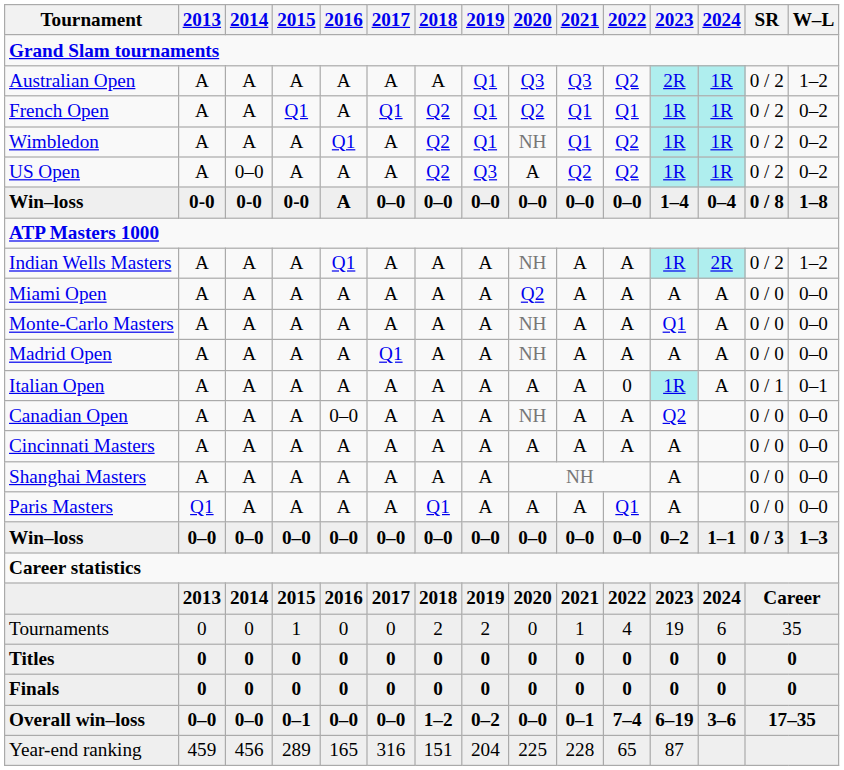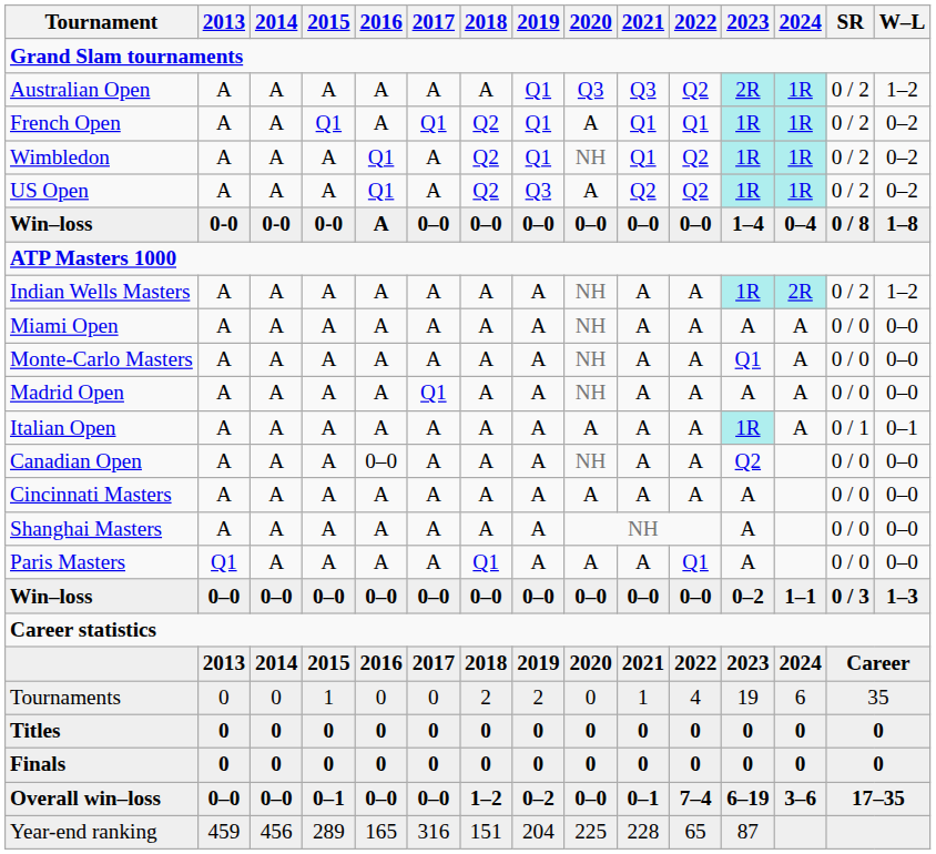 <table class=wikitable style=text-align:center;>
 <tr>
 <th>Tournament</th>
 <th><a href='#'>2013</a></th>
 <th><a href='#'>2014</a></th>
 <th><a href='#'>2015</a></th>
 <th><a href='#'>2016</a></th>
 <th><a href='#'>2017</a></th>
 <th><a href='#'>2018</a></th>
 <th><a href='#'>2019</a></th>
 <th><a href='#'>2020</a></th>
 <th><a href='#'>2021</a></th>
 <th><a href='#'>2022</a></th>
 <th><a href='#'>2023</a></th>
 <th><a href='#'>2024</a></th>
 <th>SR</th>
 <th>W–L</th>
 </tr>
 <tr>
 <td colspan="15" align="left"><strong><a href='#'>Grand Slam tournaments</a></strong></td>
 </tr>
 <tr>
 <td align=left><a href='#'>Australian Open</a></td>
 <td>A</td>
 <td>A</td>
 <td>A</td>
 <td>A</td>
 <td>A</td>
 <td>A</td>
 <td><a href='#'>Q1</a></td>
 <td><a href='#'>Q3</a></td>
 <td><a href='#'>Q3</a></td>
 <td><a href='#'>Q2</a></td>
 <td bgcolor=afeeee><a href='#'>2R</a></td>
 <td bgcolor=afeeee><a href='#'>1R</a></td>
 <td>0 / 2</td>
 <td>1–2</td>
 </tr>
 <tr>
 <td align=left><a href='#'>French Open</a></td>
 <td>A</td>
 <td>A</td>
 <td><a href='#'>Q1</a></td>
 <td>A</td>
 <td><a href='#'>Q1</a></td>
 <td><a href='#'>Q2</a></td>
 <td><a href='#'>Q1</a></td>
-<td><a href='#'>Q2</a></td>
+<td>A</td>
 <td><a href='#'>Q1</a></td>
 <td><a href='#'>Q1</a></td>
 <td bgcolor=afeeee><a href='#'>1R</a></td>
 <td bgcolor=afeeee><a href='#'>1R</a></td>
 <td>0 / 2</td>
 <td>0–2</td>
 </tr>
 <tr>
 <td align=left><a href='#'>Wimbledon</a></td>
 <td>A</td>
 <td>A</td>
 <td>A</td>
 <td><a href='#'>Q1</a></td>
 <td>A</td>
 <td><a href='#'>Q2</a></td>
 <td><a href='#'>Q1</a></td>
 <td style=color:#767676>NH</td>
 <td><a href='#'>Q1</a></td>
 <td><a href='#'>Q2</a></td>
 <td bgcolor=afeeee><a href='#'>1R</a></td>
 <td bgcolor=afeeee><a href='#'>1R</a></td>
 <td>0 / 2</td>
 <td>0–2</td>
 </tr>
 <tr>
 <td align=left><a href='#'>US Open</a></td>
 <td>A</td>
-<td>0–0</td>
 <td>A</td>
 <td>A</td>
+<td><a href='#'>Q1</a></td>
 <td>A</td>
 <td><a href='#'>Q2</a></td>
 <td><a href='#'>Q3</a></td>
 <td>A</td>
 <td><a href='#'>Q2</a></td>
 <td><a href='#'>Q2</a></td>
 <td bgcolor=afeeee><a href='#'>1R</a></td>
 <td bgcolor=afeeee><a href='#'>1R</a></td>
 <td>0 / 2</td>
 <td>0–2</td>
 </tr>
 <tr style=font-weight:bold;background:#efefef>
 <td style=text-align:left>Win–loss</td>
 <td>0-0</td>
 <td>0-0</td>
 <td>0-0</td>
 <td>A</td>
 <td>0–0</td>
 <td>0–0</td>
 <td>0–0</td>
 <td>0–0</td>
 <td>0–0</td>
 <td>0–0</td>
 <td>1–4</td>
 <td>0–4</td>
 <td>0 / 8</td>
 <td>1–8</td>
 </tr>
 <tr>
 <td colspan=15 align="left"><strong><a href='#'>ATP Masters 1000</a></strong></td>
 </tr>
 <tr>
 <td align=left><a href='#'>Indian Wells Masters</a></td>
 <td>A</td>
 <td>A</td>
 <td>A</td>
-<td><a href='#'>Q1</a></td>
+<td>A</td>
 <td>A</td>
 <td>A</td>
 <td>A</td>
 <td style=color:#767676>NH</td>
 <td>A</td>
 <td>A</td>
 <td bgcolor=afeeee><a href='#'>1R</a></td>
 <td bgcolor=afeeee><a href='#'>2R</a></td>
 <td>0 / 2</td>
 <td>1–2</td>
 </tr>
 <tr>
 <td align=left><a href='#'>Miami Open</a></td>
 <td>A</td>
 <td>A</td>
 <td>A</td>
 <td>A</td>
 <td>A</td>
 <td>A</td>
 <td>A</td>
-<td><a href='#'>Q2</a></td>
+<td style=color:#767676>NH</td>
 <td>A</td>
 <td>A</td>
 <td>A</td>
 <td>A</td>
 <td>0 / 0</td>
 <td>0–0</td>
 </tr>
 <tr>
 <td align=left><a href='#'>Monte-Carlo Masters</a></td>
 <td>A</td>
 <td>A</td>
 <td>A</td>
 <td>A</td>
 <td>A</td>
 <td>A</td>
 <td>A</td>
 <td style=color:#767676>NH</td>
 <td>A</td>
 <td>A</td>
 <td><a href='#'>Q1</a></td>
 <td>A</td>
 <td>0 / 0</td>
 <td>0–0</td>
 </tr>
 <tr>
 <td align=left><a href='#'>Madrid Open</a></td>
 <td>A</td>
 <td>A</td>
 <td>A</td>
 <td>A</td>
 <td><a href='#'>Q1</a></td>
 <td>A</td>
 <td>A</td>
 <td style=color:#767676>NH</td>
 <td>A</td>
 <td>A</td>
 <td>A</td>
 <td>A</td>
 <td>0 / 0</td>
 <td>0–0</td>
 </tr>
 <tr>
 <td align=left><a href='#'>Italian Open</a></td>
 <td>A</td>
 <td>A</td>
 <td>A</td>
 <td>A</td>
 <td>A</td>
 <td>A</td>
 <td>A</td>
 <td>A</td>
 <td>A</td>
-<td>0</td>
+<td>A</td>
 <td bgcolor=afeeee><a href='#'>1R</a></td>
 <td>A</td>
 <td>0 / 1</td>
 <td>0–1</td>
 </tr>
 <tr>
 <td align=left><a href='#'>Canadian Open</a></td>
 <td>A</td>
 <td>A</td>
 <td>A</td>
 <td>0–0</td>
 <td>A</td>
 <td>A</td>
 <td>A</td>
 <td style=color:#767676>NH</td>
 <td>A</td>
 <td>A</td>
 <td><a href='#'>Q2</a></td>
 <td></td>
 <td>0 / 0</td>
 <td>0–0</td>
 </tr>
 <tr>
 <td align=left><a href='#'>Cincinnati Masters</a></td>
 <td>A</td>
 <td>A</td>
 <td>A</td>
 <td>A</td>
 <td>A</td>
 <td>A</td>
 <td>A</td>
 <td>A</td>
 <td>A</td>
 <td>A</td>
 <td>A</td>
 <td></td>
 <td>0 / 0</td>
 <td>0–0</td>
 </tr>
 <tr>
 <td align=left><a href='#'>Shanghai Masters</a></td>
 <td>A</td>
 <td>A</td>
 <td>A</td>
 <td>A</td>
 <td>A</td>
 <td>A</td>
 <td>A</td>
 <td colspan="3" style="color:#767676">NH</td>
 <td>A</td>
 <td></td>
 <td>0 / 0</td>
 <td>0–0</td>
 </tr>
 <tr>
 <td align=left><a href='#'>Paris Masters</a></td>
 <td><a href='#'>Q1</a></td>
 <td>A</td>
 <td>A</td>
 <td>A</td>
 <td>A</td>
 <td><a href='#'>Q1</a></td>
 <td>A</td>
 <td>A</td>
 <td>A</td>
 <td><a href='#'>Q1</a></td>
 <td>A</td>
 <td></td>
 <td>0 / 0</td>
 <td>0–0</td>
 </tr>
 <tr style=font-weight:bold;background:#efefef>
 <td style=text-align:left>Win–loss</td>
 <td>0–0</td>
 <td>0–0</td>
 <td>0–0</td>
 <td>0–0</td>
 <td>0–0</td>
 <td>0–0</td>
 <td>0–0</td>
 <td>0–0</td>
 <td>0–0</td>
 <td>0–0</td>
 <td>0–2</td>
 <td>1–1</td>
 <td>0 / 3</td>
 <td>1–3</td>
 </tr>
 <tr>
 <td colspan="15" align="left"><strong>Career statistics</strong></td>
 </tr>
 <tr style=font-weight:bold;background:#efefef>
 <td></td>
 <td>2013</td>
 <td>2014</td>
 <td>2015</td>
 <td>2016</td>
 <td>2017</td>
 <td>2018</td>
 <td>2019</td>
 <td>2020</td>
 <td>2021</td>
 <td>2022</td>
 <td>2023</td>
 <td>2024</td>
 <td colspan="2">Career</td>
 </tr>
 <tr bgcolor=efefef>
 <td align=left>Tournaments</td>
 <td>0</td>
 <td>0</td>
 <td>1</td>
 <td>0</td>
 <td>0</td>
 <td>2</td>
 <td>2</td>
 <td>0</td>
 <td>1</td>
 <td>4</td>
 <td>19</td>
 <td>6</td>
 <td colspan="2">35</td>
 </tr>
 <tr style=font-weight:bold;background:#efefef>
 <td style=text-align:left>Titles</td>
 <td>0</td>
 <td>0</td>
 <td>0</td>
 <td>0</td>
 <td>0</td>
 <td>0</td>
 <td>0</td>
 <td>0</td>
 <td>0</td>
 <td>0</td>
 <td>0</td>
 <td>0</td>
 <td colspan="2">0</td>
 </tr>
 <tr style=font-weight:bold;background:#efefef>
 <td style=text-align:left>Finals</td>
 <td>0</td>
 <td>0</td>
 <td>0</td>
 <td>0</td>
 <td>0</td>
 <td>0</td>
 <td>0</td>
 <td>0</td>
 <td>0</td>
 <td>0</td>
 <td>0</td>
 <td>0</td>
 <td colspan="2">0</td>
 </tr>
 <tr style=font-weight:bold;background:#efefef>
 <td style=text-align:left>Overall win–loss</td>
 <td>0–0</td>
 <td>0–0</td>
 <td>0–1</td>
 <td>0–0</td>
 <td>0–0</td>
 <td>1–2</td>
 <td>0–2</td>
 <td>0–0</td>
 <td>0–1</td>
 <td>7–4</td>
 <td>6–19</td>
 <td>3–6</td>
 <td colspan="2">17–35</td>
 </tr>
 <tr bgcolor=efefef>
 <td align=left>Year-end ranking</td>
 <td>459</td>
 <td>456</td>
 <td>289</td>
 <td>165</td>
 <td>316</td>
 <td>151</td>
 <td>204</td>
 <td>225</td>
 <td>228</td>
 <td>65</td>
 <td>87</td>
 <td></td>
 <td colspan="2"><strong></strong></td>
 </tr>
 </table>
